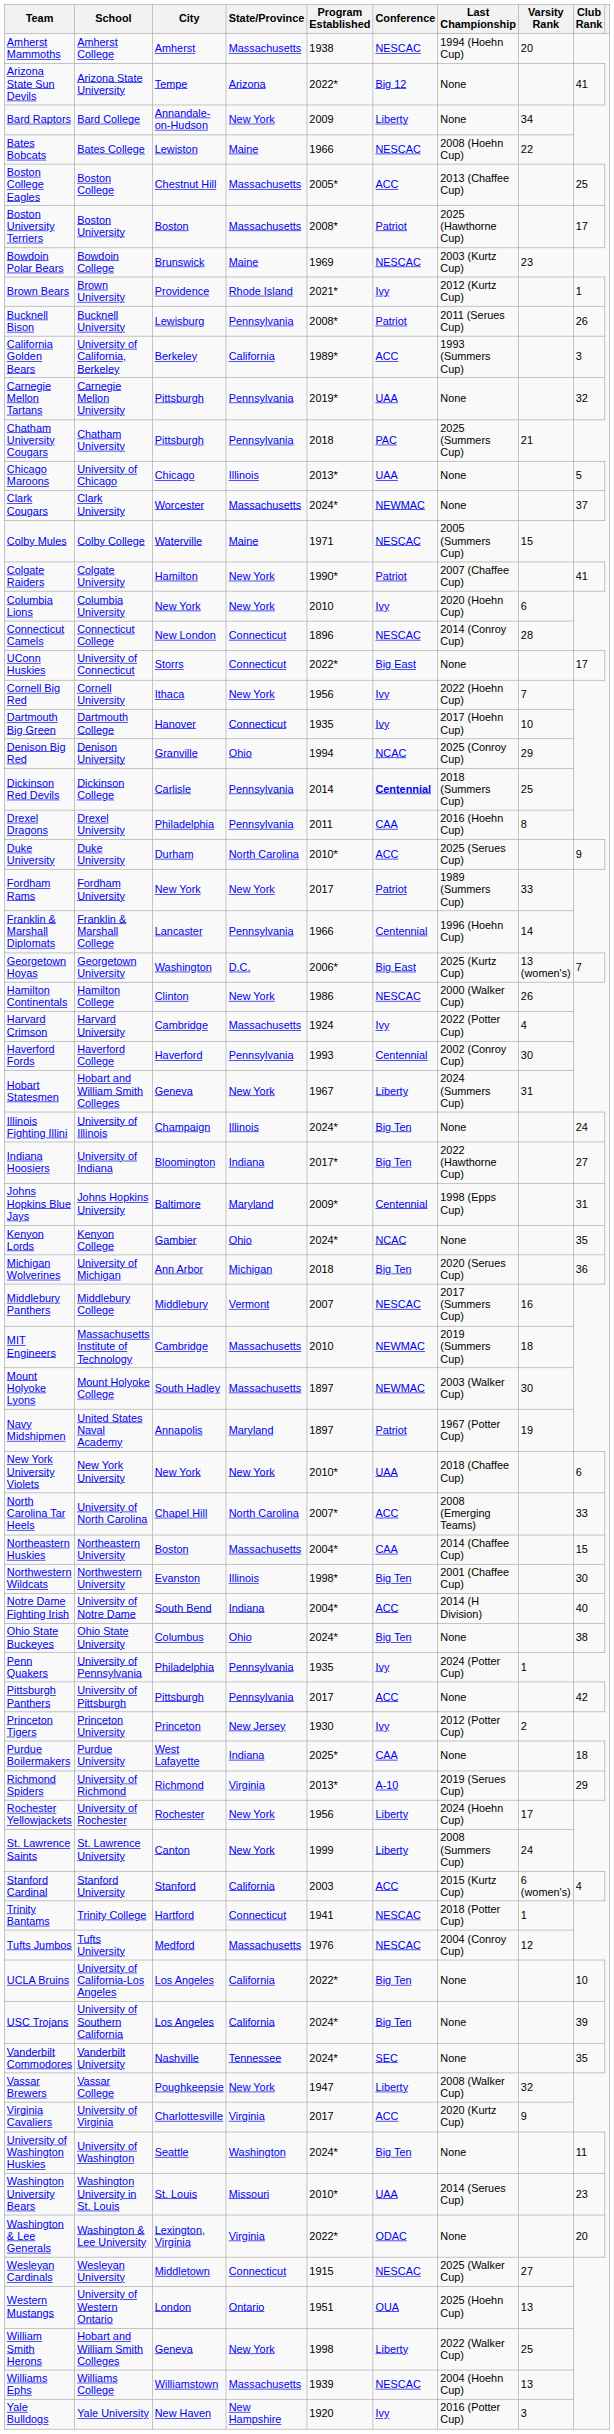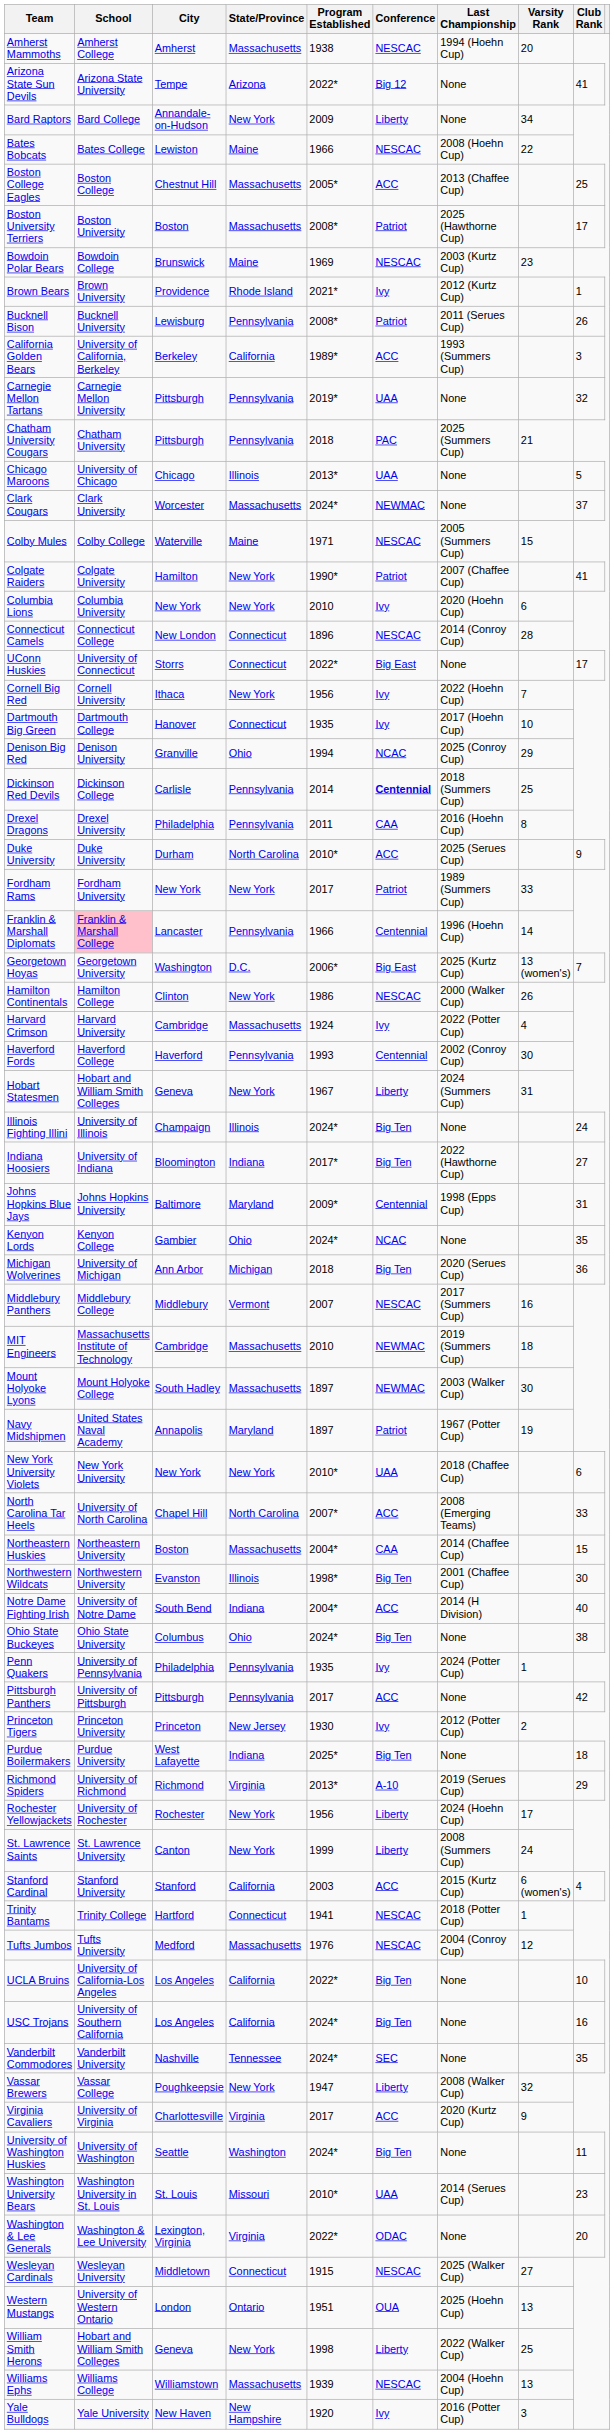 <table class="wikitable sortable">
 <tr>
 <th>Team</th>
 <th>School</th>
 <th>City</th>
 <th>State/Province</th>
 <th>Program<br>Established</th>
 <th>Conference</th>
 <th>Last Championship</th>
 <th>Varsity Rank</th>
 <th>Club Rank</th>
 <th></th>
 </tr>
 <tr>
 <td><a href='#'>Amherst Mammoths</a></td>
 <td><a href='#'>Amherst College</a></td>
 <td><a href='#'>Amherst</a></td>
 <td><a href='#'>Massachusetts</a></td>
 <td>1938</td>
 <td><a href='#'>NESCAC</a></td>
 <td>1994 (Hoehn Cup)</td>
 <td>20</td>
 </tr>
 <tr>
 <td><a href='#'>Arizona State Sun Devils</a></td>
 <td><a href='#'>Arizona State University</a></td>
 <td><a href='#'>Tempe</a></td>
 <td><a href='#'>Arizona</a></td>
 <td>2022*</td>
 <td><a href='#'>Big 12</a></td>
 <td>None</td>
 <td></td>
 <td>41</td>
 </tr>
 <tr>
 <td><a href='#'>Bard Raptors</a></td>
 <td><a href='#'>Bard College</a></td>
 <td><a href='#'>Annandale-on-Hudson</a></td>
 <td><a href='#'>New York</a></td>
 <td>2009</td>
 <td><a href='#'>Liberty</a></td>
 <td>None</td>
 <td>34</td>
 </tr>
 <tr>
 <td><a href='#'>Bates Bobcats</a></td>
 <td><a href='#'>Bates College</a></td>
 <td><a href='#'>Lewiston</a></td>
 <td><a href='#'>Maine</a></td>
 <td>1966</td>
 <td><a href='#'>NESCAC</a></td>
 <td>2008 (Hoehn Cup)</td>
 <td>22</td>
 </tr>
 <tr>
 <td><a href='#'>Boston College Eagles</a></td>
 <td><a href='#'>Boston College</a></td>
 <td><a href='#'>Chestnut Hill</a></td>
 <td><a href='#'>Massachusetts</a></td>
 <td>2005*</td>
 <td><a href='#'>ACC</a></td>
 <td>2013 (Chaffee Cup)</td>
 <td></td>
 <td>25</td>
 </tr>
 <tr>
 <td><a href='#'>Boston University Terriers</a></td>
 <td><a href='#'>Boston University</a></td>
 <td><a href='#'>Boston</a></td>
 <td><a href='#'>Massachusetts</a></td>
 <td>2008*</td>
 <td><a href='#'>Patriot</a></td>
 <td>2025 (Hawthorne Cup)</td>
 <td></td>
 <td>17</td>
 </tr>
 <tr>
 <td><a href='#'>Bowdoin Polar Bears</a></td>
 <td><a href='#'>Bowdoin College</a></td>
 <td><a href='#'>Brunswick</a></td>
 <td><a href='#'>Maine</a></td>
 <td>1969</td>
 <td><a href='#'>NESCAC</a></td>
 <td>2003 (Kurtz Cup)</td>
 <td>23</td>
 </tr>
 <tr>
 <td><a href='#'>Brown Bears</a></td>
 <td><a href='#'>Brown University</a></td>
 <td><a href='#'>Providence</a></td>
 <td><a href='#'>Rhode Island</a></td>
 <td>2021*</td>
 <td><a href='#'>Ivy</a></td>
 <td>2012 (Kurtz Cup)</td>
 <td></td>
 <td>1</td>
 </tr>
 <tr>
 <td><a href='#'>Bucknell Bison</a></td>
 <td><a href='#'>Bucknell University</a></td>
 <td><a href='#'>Lewisburg</a></td>
 <td><a href='#'>Pennsylvania</a></td>
 <td>2008*</td>
 <td><a href='#'>Patriot</a></td>
 <td>2011 (Serues Cup)</td>
 <td></td>
 <td>26</td>
 </tr>
 <tr>
 <td><a href='#'>California Golden Bears</a></td>
 <td><a href='#'>University of California, Berkeley</a></td>
 <td><a href='#'>Berkeley</a></td>
 <td><a href='#'>California</a></td>
 <td>1989*</td>
 <td><a href='#'>ACC</a></td>
 <td>1993 (Summers Cup)</td>
 <td></td>
 <td>3</td>
 </tr>
 <tr>
 <td><a href='#'>Carnegie Mellon Tartans</a></td>
 <td><a href='#'>Carnegie Mellon University</a></td>
 <td><a href='#'>Pittsburgh</a></td>
 <td><a href='#'>Pennsylvania</a></td>
 <td>2019*</td>
 <td><a href='#'>UAA</a></td>
 <td>None</td>
 <td></td>
 <td>32</td>
 </tr>
 <tr>
 <td><a href='#'>Chatham University Cougars</a></td>
 <td><a href='#'>Chatham University</a></td>
 <td><a href='#'>Pittsburgh</a></td>
 <td><a href='#'>Pennsylvania</a></td>
 <td>2018</td>
 <td><a href='#'>PAC</a></td>
 <td>2025 (Summers Cup)</td>
 <td>21</td>
 </tr>
 <tr>
 <td><a href='#'>Chicago Maroons</a></td>
 <td><a href='#'>University of Chicago</a></td>
 <td><a href='#'>Chicago</a></td>
 <td><a href='#'>Illinois</a></td>
 <td>2013*</td>
 <td><a href='#'>UAA</a></td>
 <td>None</td>
 <td></td>
 <td>5</td>
 </tr>
 <tr>
 <td><a href='#'>Clark Cougars</a></td>
 <td><a href='#'>Clark University</a></td>
 <td><a href='#'>Worcester</a></td>
 <td><a href='#'>Massachusetts</a></td>
 <td>2024*</td>
 <td><a href='#'>NEWMAC</a></td>
 <td>None</td>
 <td></td>
 <td>37</td>
 </tr>
 <tr>
 <td><a href='#'>Colby Mules</a></td>
 <td><a href='#'>Colby College</a></td>
 <td><a href='#'>Waterville</a></td>
 <td><a href='#'>Maine</a></td>
 <td>1971</td>
 <td><a href='#'>NESCAC</a></td>
 <td>2005 (Summers Cup)</td>
 <td>15</td>
 </tr>
 <tr>
 <td><a href='#'>Colgate Raiders</a></td>
 <td><a href='#'>Colgate University</a></td>
 <td><a href='#'>Hamilton</a></td>
 <td><a href='#'>New York</a></td>
 <td>1990*</td>
 <td><a href='#'>Patriot</a></td>
 <td>2007 (Chaffee Cup)</td>
 <td></td>
 <td>41</td>
 </tr>
 <tr>
 <td><a href='#'>Columbia Lions</a></td>
 <td><a href='#'>Columbia University</a></td>
 <td><a href='#'>New York</a></td>
 <td><a href='#'>New York</a></td>
 <td>2010</td>
 <td><a href='#'>Ivy</a></td>
 <td>2020 (Hoehn Cup)</td>
 <td>6</td>
 </tr>
 <tr>
 <td><a href='#'>Connecticut Camels</a></td>
 <td><a href='#'>Connecticut College</a></td>
 <td><a href='#'>New London</a></td>
 <td><a href='#'>Connecticut</a></td>
 <td>1896</td>
 <td><a href='#'>NESCAC</a></td>
 <td>2014 (Conroy Cup)</td>
 <td>28</td>
 </tr>
 <tr>
 <td><a href='#'>UConn Huskies</a></td>
 <td><a href='#'>University of Connecticut</a></td>
 <td><a href='#'>Storrs</a></td>
 <td><a href='#'>Connecticut</a></td>
 <td>2022*</td>
 <td><a href='#'>Big East</a></td>
 <td>None</td>
 <td></td>
 <td>17</td>
 </tr>
 <tr>
 <td><a href='#'>Cornell Big Red</a></td>
 <td><a href='#'>Cornell University</a></td>
 <td><a href='#'>Ithaca</a></td>
 <td><a href='#'>New York</a></td>
 <td>1956</td>
 <td><a href='#'>Ivy</a></td>
 <td>2022 (Hoehn Cup)</td>
 <td>7</td>
 </tr>
 <tr>
 <td><a href='#'>Dartmouth Big Green</a></td>
 <td><a href='#'>Dartmouth College</a></td>
 <td><a href='#'>Hanover</a></td>
 <td><a href='#'>Connecticut</a></td>
 <td>1935</td>
 <td><a href='#'>Ivy</a></td>
 <td>2017 (Hoehn Cup)</td>
 <td>10</td>
 </tr>
 <tr>
 <td><a href='#'>Denison Big Red</a></td>
 <td><a href='#'>Denison University</a></td>
 <td><a href='#'>Granville</a></td>
 <td><a href='#'>Ohio</a></td>
 <td>1994</td>
 <td><a href='#'>NCAC</a></td>
 <td>2025 (Conroy Cup)</td>
 <td>29</td>
 </tr>
 <tr>
 <td><a href='#'>Dickinson Red Devils</a></td>
 <td><a href='#'>Dickinson College</a></td>
 <td><a href='#'>Carlisle</a></td>
 <td><a href='#'>Pennsylvania</a></td>
 <td>2014</td>
 <td><strong><a href='#'>Centennial</a></strong></td>
 <td>2018 (Summers Cup)</td>
 <td>25</td>
 </tr>
 <tr>
 <td><a href='#'>Drexel Dragons</a></td>
 <td><a href='#'>Drexel University</a></td>
 <td><a href='#'>Philadelphia</a></td>
 <td><a href='#'>Pennsylvania</a></td>
 <td>2011</td>
 <td><a href='#'>CAA</a></td>
 <td>2016 (Hoehn Cup)</td>
 <td>8</td>
 </tr>
 <tr>
 <td><a href='#'>Duke University</a></td>
 <td><a href='#'>Duke University</a></td>
 <td><a href='#'>Durham</a></td>
 <td><a href='#'>North Carolina</a></td>
 <td>2010*</td>
 <td><a href='#'>ACC</a></td>
 <td>2025 (Serues Cup)</td>
 <td></td>
 <td>9</td>
 </tr>
 <tr>
 <td><a href='#'>Fordham Rams</a></td>
 <td><a href='#'>Fordham University</a></td>
 <td><a href='#'>New York</a></td>
 <td><a href='#'>New York</a></td>
 <td>2017</td>
 <td><a href='#'>Patriot</a></td>
 <td>1989 (Summers Cup)</td>
 <td>33</td>
 </tr>
 <tr>
 <td><a href='#'>Franklin & Marshall Diplomats</a></td>
-<td><a href='#'>Franklin & Marshall College</a></td>
+<td style="background: pink;"><a href='#'>Franklin & Marshall College</a></td>
 <td><a href='#'>Lancaster</a></td>
 <td><a href='#'>Pennsylvania</a></td>
 <td>1966</td>
 <td><a href='#'>Centennial</a></td>
 <td>1996 (Hoehn Cup)</td>
 <td>14</td>
 </tr>
 <tr>
 <td><a href='#'>Georgetown Hoyas</a></td>
 <td><a href='#'>Georgetown University</a></td>
 <td><a href='#'>Washington</a></td>
 <td><a href='#'>D.C.</a></td>
 <td>2006*</td>
 <td><a href='#'>Big East</a></td>
 <td>2025 (Kurtz Cup)</td>
 <td>13 (women's)</td>
 <td>7</td>
 </tr>
 <tr>
 <td><a href='#'>Hamilton Continentals</a></td>
 <td><a href='#'>Hamilton College</a></td>
 <td><a href='#'>Clinton</a></td>
 <td><a href='#'>New York</a></td>
 <td>1986</td>
 <td><a href='#'>NESCAC</a></td>
 <td>2000 (Walker Cup)</td>
 <td>26</td>
 </tr>
 <tr>
 <td><a href='#'>Harvard Crimson</a></td>
 <td><a href='#'>Harvard University</a></td>
 <td><a href='#'>Cambridge</a></td>
 <td><a href='#'>Massachusetts</a></td>
 <td>1924</td>
 <td><a href='#'>Ivy</a></td>
 <td>2022 (Potter Cup)</td>
 <td>4</td>
 </tr>
 <tr>
 <td><a href='#'>Haverford Fords</a></td>
 <td><a href='#'>Haverford College</a></td>
 <td><a href='#'>Haverford</a></td>
 <td><a href='#'>Pennsylvania</a></td>
 <td>1993</td>
 <td><a href='#'>Centennial</a></td>
 <td>2002 (Conroy Cup)</td>
 <td>30</td>
 </tr>
 <tr>
 <td><a href='#'>Hobart Statesmen</a></td>
 <td><a href='#'>Hobart and William Smith Colleges</a></td>
 <td><a href='#'>Geneva</a></td>
 <td><a href='#'>New York</a></td>
 <td>1967</td>
 <td><a href='#'>Liberty</a></td>
 <td>2024 (Summers Cup)</td>
 <td>31</td>
 </tr>
 <tr>
 <td><a href='#'>Illinois Fighting Illini</a></td>
 <td><a href='#'>University of Illinois</a></td>
 <td><a href='#'>Champaign</a></td>
 <td><a href='#'>Illinois</a></td>
 <td>2024*</td>
 <td><a href='#'>Big Ten</a></td>
 <td>None</td>
 <td></td>
 <td>24</td>
 </tr>
 <tr>
 <td><a href='#'>Indiana Hoosiers</a></td>
 <td><a href='#'>University of Indiana</a></td>
 <td><a href='#'>Bloomington</a></td>
 <td><a href='#'>Indiana</a></td>
 <td>2017*</td>
 <td><a href='#'>Big Ten</a></td>
 <td>2022 (Hawthorne Cup)</td>
 <td></td>
 <td>27</td>
 </tr>
 <tr>
 <td><a href='#'>Johns Hopkins Blue Jays</a></td>
 <td><a href='#'>Johns Hopkins University</a></td>
 <td><a href='#'>Baltimore</a></td>
 <td><a href='#'>Maryland</a></td>
 <td>2009*</td>
 <td><a href='#'>Centennial</a></td>
 <td>1998 (Epps Cup)</td>
 <td></td>
 <td>31</td>
 </tr>
 <tr>
 <td><a href='#'>Kenyon Lords</a></td>
 <td><a href='#'>Kenyon College</a></td>
 <td><a href='#'>Gambier</a></td>
 <td><a href='#'>Ohio</a></td>
 <td>2024*</td>
 <td><a href='#'>NCAC</a></td>
 <td>None</td>
 <td></td>
 <td>35</td>
 </tr>
 <tr>
 <td><a href='#'>Michigan Wolverines</a></td>
 <td><a href='#'>University of Michigan</a></td>
 <td><a href='#'>Ann Arbor</a></td>
 <td><a href='#'>Michigan</a></td>
 <td>2018</td>
 <td><a href='#'>Big Ten</a></td>
 <td>2020 (Serues Cup)</td>
 <td></td>
 <td>36</td>
 </tr>
 <tr>
 <td><a href='#'>Middlebury Panthers</a></td>
 <td><a href='#'>Middlebury College</a></td>
 <td><a href='#'>Middlebury</a></td>
 <td><a href='#'>Vermont</a></td>
 <td>2007</td>
 <td><a href='#'>NESCAC</a></td>
 <td>2017 (Summers Cup)</td>
 <td>16</td>
 </tr>
 <tr>
 <td><a href='#'>MIT Engineers</a></td>
 <td><a href='#'>Massachusetts Institute of Technology</a></td>
 <td><a href='#'>Cambridge</a></td>
 <td><a href='#'>Massachusetts</a></td>
 <td>2010</td>
 <td><a href='#'>NEWMAC</a></td>
 <td>2019 (Summers Cup)</td>
 <td>18</td>
 </tr>
 <tr>
 <td><a href='#'>Mount Holyoke Lyons</a></td>
 <td><a href='#'>Mount Holyoke College</a></td>
 <td><a href='#'>South Hadley</a></td>
 <td><a href='#'>Massachusetts</a></td>
 <td>1897</td>
 <td><a href='#'>NEWMAC</a></td>
 <td>2003 (Walker Cup)</td>
 <td>30</td>
 </tr>
 <tr>
 <td><a href='#'>Navy Midshipmen</a></td>
 <td><a href='#'>United States Naval Academy</a></td>
 <td><a href='#'>Annapolis</a></td>
 <td><a href='#'>Maryland</a></td>
 <td>1897</td>
 <td><a href='#'>Patriot</a></td>
 <td>1967 (Potter Cup)</td>
 <td>19</td>
 </tr>
 <tr>
 <td><a href='#'>New York University Violets</a></td>
 <td><a href='#'>New York University</a></td>
 <td><a href='#'>New York</a></td>
 <td><a href='#'>New York</a></td>
 <td>2010*</td>
 <td><a href='#'>UAA</a></td>
 <td>2018 (Chaffee Cup)</td>
 <td></td>
 <td>6</td>
 </tr>
 <tr>
 <td><a href='#'>North Carolina Tar Heels</a></td>
 <td><a href='#'>University of North Carolina</a></td>
 <td><a href='#'>Chapel Hill</a></td>
 <td><a href='#'>North Carolina</a></td>
 <td>2007*</td>
 <td><a href='#'>ACC</a></td>
 <td>2008 (Emerging Teams)</td>
 <td></td>
 <td>33</td>
 </tr>
 <tr>
 <td><a href='#'>Northeastern Huskies</a></td>
 <td><a href='#'>Northeastern University</a></td>
 <td><a href='#'>Boston</a></td>
 <td><a href='#'>Massachusetts</a></td>
 <td>2004*</td>
 <td><a href='#'>CAA</a></td>
 <td>2014 (Chaffee Cup)</td>
 <td></td>
 <td>15</td>
 </tr>
 <tr>
 <td><a href='#'>Northwestern Wildcats</a></td>
 <td><a href='#'>Northwestern University</a></td>
 <td><a href='#'>Evanston</a></td>
 <td><a href='#'>Illinois</a></td>
 <td>1998*</td>
 <td><a href='#'>Big Ten</a></td>
 <td>2001 (Chaffee Cup)</td>
 <td></td>
 <td>30</td>
 </tr>
 <tr>
 <td><a href='#'>Notre Dame Fighting Irish</a></td>
 <td><a href='#'>University of Notre Dame</a></td>
 <td><a href='#'>South Bend</a></td>
 <td><a href='#'>Indiana</a></td>
 <td>2004*</td>
 <td><a href='#'>ACC</a></td>
 <td>2014 (H Division)</td>
 <td></td>
 <td>40</td>
 </tr>
 <tr>
 <td><a href='#'>Ohio State Buckeyes</a></td>
 <td><a href='#'>Ohio State University</a></td>
 <td><a href='#'>Columbus</a></td>
 <td><a href='#'>Ohio</a></td>
 <td>2024*</td>
 <td><a href='#'>Big Ten</a></td>
 <td>None</td>
 <td></td>
 <td>38</td>
 </tr>
 <tr>
 <td><a href='#'>Penn Quakers</a></td>
 <td><a href='#'>University of Pennsylvania</a></td>
 <td><a href='#'>Philadelphia</a></td>
 <td><a href='#'>Pennsylvania</a></td>
 <td>1935</td>
 <td><a href='#'>Ivy</a></td>
 <td>2024 (Potter Cup)</td>
 <td>1</td>
 </tr>
 <tr>
 <td><a href='#'>Pittsburgh Panthers</a></td>
 <td><a href='#'>University of Pittsburgh</a></td>
 <td><a href='#'>Pittsburgh</a></td>
 <td><a href='#'>Pennsylvania</a></td>
 <td>2017</td>
 <td><a href='#'>ACC</a></td>
 <td>None</td>
 <td></td>
 <td>42</td>
 </tr>
 <tr>
 <td><a href='#'>Princeton Tigers</a></td>
 <td><a href='#'>Princeton University</a></td>
 <td><a href='#'>Princeton</a></td>
 <td><a href='#'>New Jersey</a></td>
 <td>1930</td>
 <td><a href='#'>Ivy</a></td>
 <td>2012 (Potter Cup)</td>
 <td>2</td>
 </tr>
 <tr>
 <td><a href='#'>Purdue Boilermakers</a></td>
 <td><a href='#'>Purdue University</a></td>
 <td><a href='#'>West Lafayette</a></td>
 <td><a href='#'>Indiana</a></td>
 <td>2025*</td>
-<td><a href='#'>CAA</a></td>
+<td><a href='#'>Big Ten</a></td>
 <td>None</td>
 <td></td>
 <td>18</td>
 </tr>
 <tr>
 <td><a href='#'>Richmond Spiders</a></td>
 <td><a href='#'>University of Richmond</a></td>
 <td><a href='#'>Richmond</a></td>
 <td><a href='#'>Virginia</a></td>
 <td>2013*</td>
 <td><a href='#'>A-10</a></td>
 <td>2019 (Serues Cup)</td>
 <td></td>
 <td>29</td>
 </tr>
 <tr>
 <td><a href='#'>Rochester Yellowjackets</a></td>
 <td><a href='#'>University of Rochester</a></td>
 <td><a href='#'>Rochester</a></td>
 <td><a href='#'>New York</a></td>
 <td>1956</td>
 <td><a href='#'>Liberty</a></td>
 <td>2024 (Hoehn Cup)</td>
 <td>17</td>
 </tr>
 <tr>
 <td><a href='#'>St. Lawrence Saints</a></td>
 <td><a href='#'>St. Lawrence University</a></td>
 <td><a href='#'>Canton</a></td>
 <td><a href='#'>New York</a></td>
 <td>1999</td>
 <td><a href='#'>Liberty</a></td>
 <td>2008 (Summers Cup)</td>
 <td>24</td>
 </tr>
 <tr>
 <td><a href='#'>Stanford Cardinal</a></td>
 <td><a href='#'>Stanford University</a></td>
 <td><a href='#'>Stanford</a></td>
 <td><a href='#'>California</a></td>
 <td>2003</td>
 <td><a href='#'>ACC</a></td>
 <td>2015 (Kurtz Cup)</td>
 <td>6 (women's)</td>
 <td>4</td>
 </tr>
 <tr>
 <td><a href='#'>Trinity Bantams</a></td>
 <td><a href='#'>Trinity College</a></td>
 <td><a href='#'>Hartford</a></td>
 <td><a href='#'>Connecticut</a></td>
 <td>1941</td>
 <td><a href='#'>NESCAC</a></td>
 <td>2018 (Potter Cup)</td>
 <td>1</td>
 </tr>
 <tr>
 <td><a href='#'>Tufts Jumbos</a></td>
 <td><a href='#'>Tufts University</a></td>
 <td><a href='#'>Medford</a></td>
 <td><a href='#'>Massachusetts</a></td>
 <td>1976</td>
 <td><a href='#'>NESCAC</a></td>
 <td>2004 (Conroy Cup)</td>
 <td>12</td>
 </tr>
 <tr>
 <td><a href='#'>UCLA Bruins</a></td>
 <td><a href='#'>University of California-Los Angeles</a></td>
 <td><a href='#'>Los Angeles</a></td>
 <td><a href='#'>California</a></td>
 <td>2022*</td>
 <td><a href='#'>Big Ten</a></td>
 <td>None</td>
 <td></td>
 <td>10</td>
 </tr>
 <tr>
 <td><a href='#'>USC Trojans</a></td>
 <td><a href='#'>University of Southern California</a></td>
 <td><a href='#'>Los Angeles</a></td>
 <td><a href='#'>California</a></td>
 <td>2024*</td>
 <td><a href='#'>Big Ten</a></td>
 <td>None</td>
 <td></td>
-<td>39</td>
+<td>16</td>
 </tr>
 <tr>
 <td><a href='#'>Vanderbilt Commodores</a></td>
 <td><a href='#'>Vanderbilt University</a></td>
 <td><a href='#'>Nashville</a></td>
 <td><a href='#'>Tennessee</a></td>
 <td>2024*</td>
 <td><a href='#'>SEC</a></td>
 <td>None</td>
 <td></td>
 <td>35</td>
 </tr>
 <tr>
 <td><a href='#'>Vassar Brewers</a></td>
 <td><a href='#'>Vassar College</a></td>
 <td><a href='#'>Poughkeepsie</a></td>
 <td><a href='#'>New York</a></td>
 <td>1947</td>
 <td><a href='#'>Liberty</a></td>
 <td>2008 (Walker Cup)</td>
 <td>32</td>
 </tr>
 <tr>
 <td><a href='#'>Virginia Cavaliers</a></td>
 <td><a href='#'>University of Virginia</a></td>
 <td><a href='#'>Charlottesville</a></td>
 <td><a href='#'>Virginia</a></td>
 <td>2017</td>
 <td><a href='#'>ACC</a></td>
 <td>2020 (Kurtz Cup)</td>
 <td>9</td>
 </tr>
 <tr>
 <td><a href='#'>University of Washington Huskies</a></td>
 <td><a href='#'>University of Washington</a></td>
 <td><a href='#'>Seattle</a></td>
 <td><a href='#'>Washington</a></td>
 <td>2024*</td>
 <td><a href='#'>Big Ten</a></td>
 <td>None</td>
 <td></td>
 <td>11</td>
 </tr>
 <tr>
 <td><a href='#'>Washington University Bears</a></td>
 <td><a href='#'>Washington University in St. Louis</a></td>
 <td><a href='#'>St. Louis</a></td>
 <td><a href='#'>Missouri</a></td>
 <td>2010*</td>
 <td><a href='#'>UAA</a></td>
 <td>2014 (Serues Cup)</td>
 <td></td>
 <td>23</td>
 </tr>
 <tr>
 <td><a href='#'>Washington & Lee Generals</a></td>
 <td><a href='#'>Washington & Lee University</a></td>
 <td><a href='#'>Lexington, Virginia</a></td>
 <td><a href='#'>Virginia</a></td>
 <td>2022*</td>
 <td><a href='#'>ODAC</a></td>
 <td>None</td>
 <td></td>
 <td>20</td>
 </tr>
 <tr>
 <td><a href='#'>Wesleyan Cardinals</a></td>
 <td><a href='#'>Wesleyan University</a></td>
 <td><a href='#'>Middletown</a></td>
 <td><a href='#'>Connecticut</a></td>
 <td>1915</td>
 <td><a href='#'>NESCAC</a></td>
 <td>2025 (Walker Cup)</td>
 <td>27</td>
 </tr>
 <tr>
 <td><a href='#'>Western Mustangs</a></td>
 <td><a href='#'>University of Western Ontario</a></td>
 <td><a href='#'>London</a></td>
 <td><a href='#'>Ontario</a></td>
 <td>1951</td>
 <td><a href='#'>OUA</a></td>
 <td>2025 (Hoehn Cup)</td>
 <td>13</td>
 </tr>
 <tr>
 <td><a href='#'>William Smith Herons</a></td>
 <td><a href='#'>Hobart and William Smith Colleges</a></td>
 <td><a href='#'>Geneva</a></td>
 <td><a href='#'>New York</a></td>
 <td>1998</td>
 <td><a href='#'>Liberty</a></td>
 <td>2022 (Walker Cup)</td>
 <td>25</td>
 </tr>
 <tr>
 <td><a href='#'>Williams Ephs</a></td>
 <td><a href='#'>Williams College</a></td>
 <td><a href='#'>Williamstown</a></td>
 <td><a href='#'>Massachusetts</a></td>
 <td>1939</td>
 <td><a href='#'>NESCAC</a></td>
 <td>2004 (Hoehn Cup)</td>
 <td>13</td>
 </tr>
 <tr>
 <td><a href='#'>Yale Bulldogs</a></td>
 <td><a href='#'>Yale University</a></td>
 <td><a href='#'>New Haven</a></td>
 <td><a href='#'>New Hampshire</a></td>
 <td>1920</td>
 <td><a href='#'>Ivy</a></td>
 <td>2016 (Potter Cup)</td>
 <td>3</td>
 </tr>
 </table>
